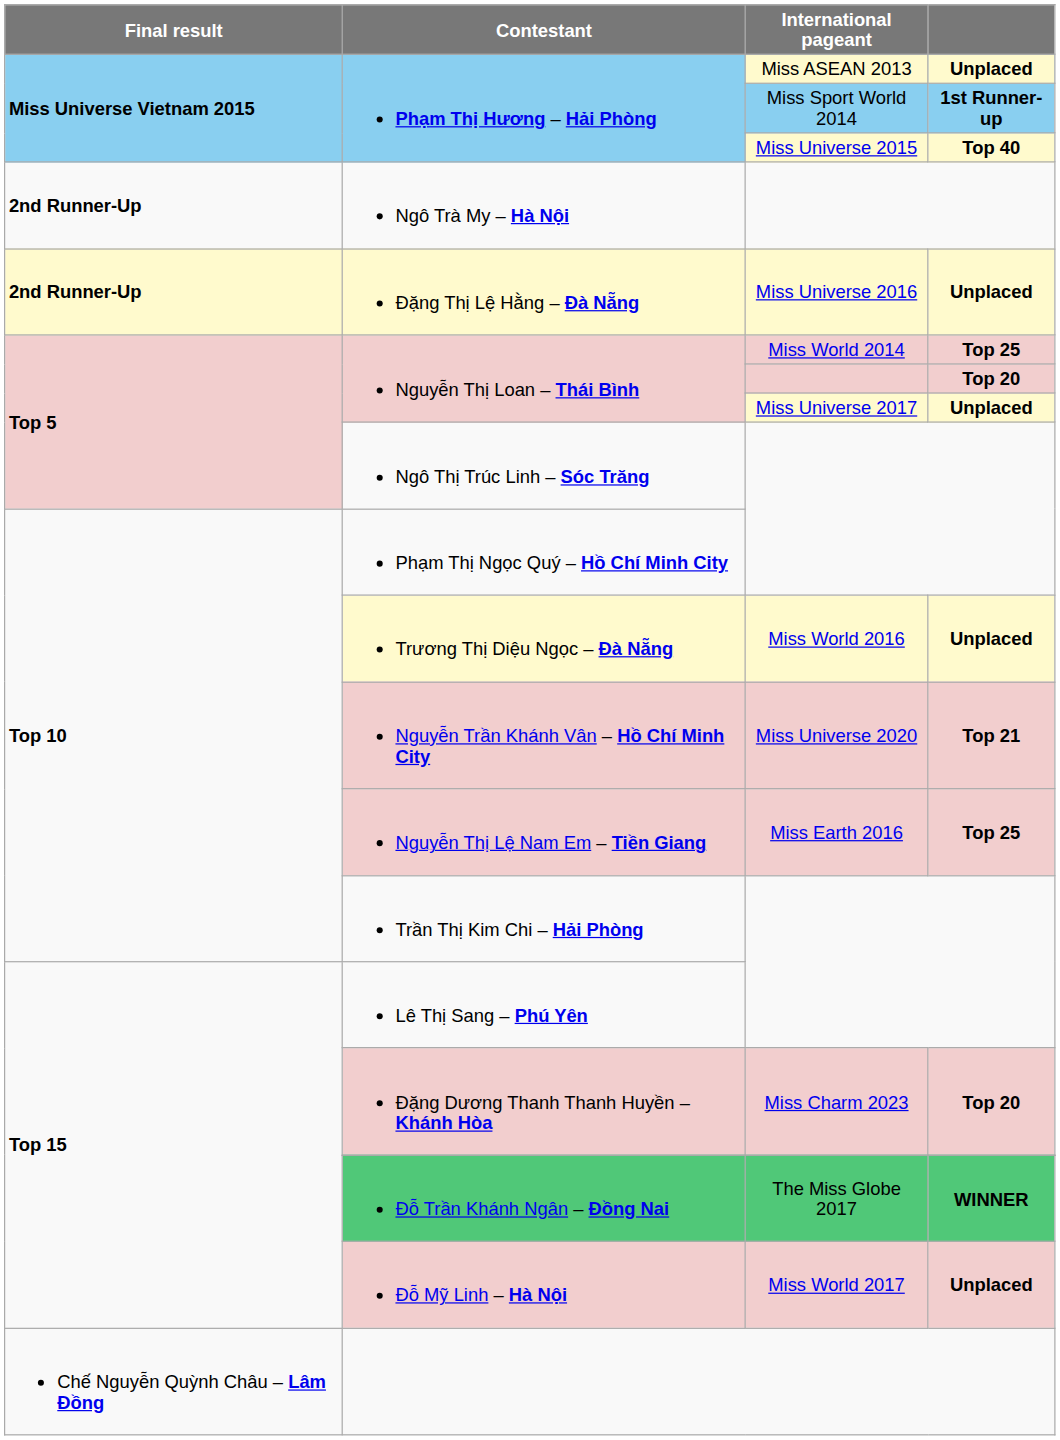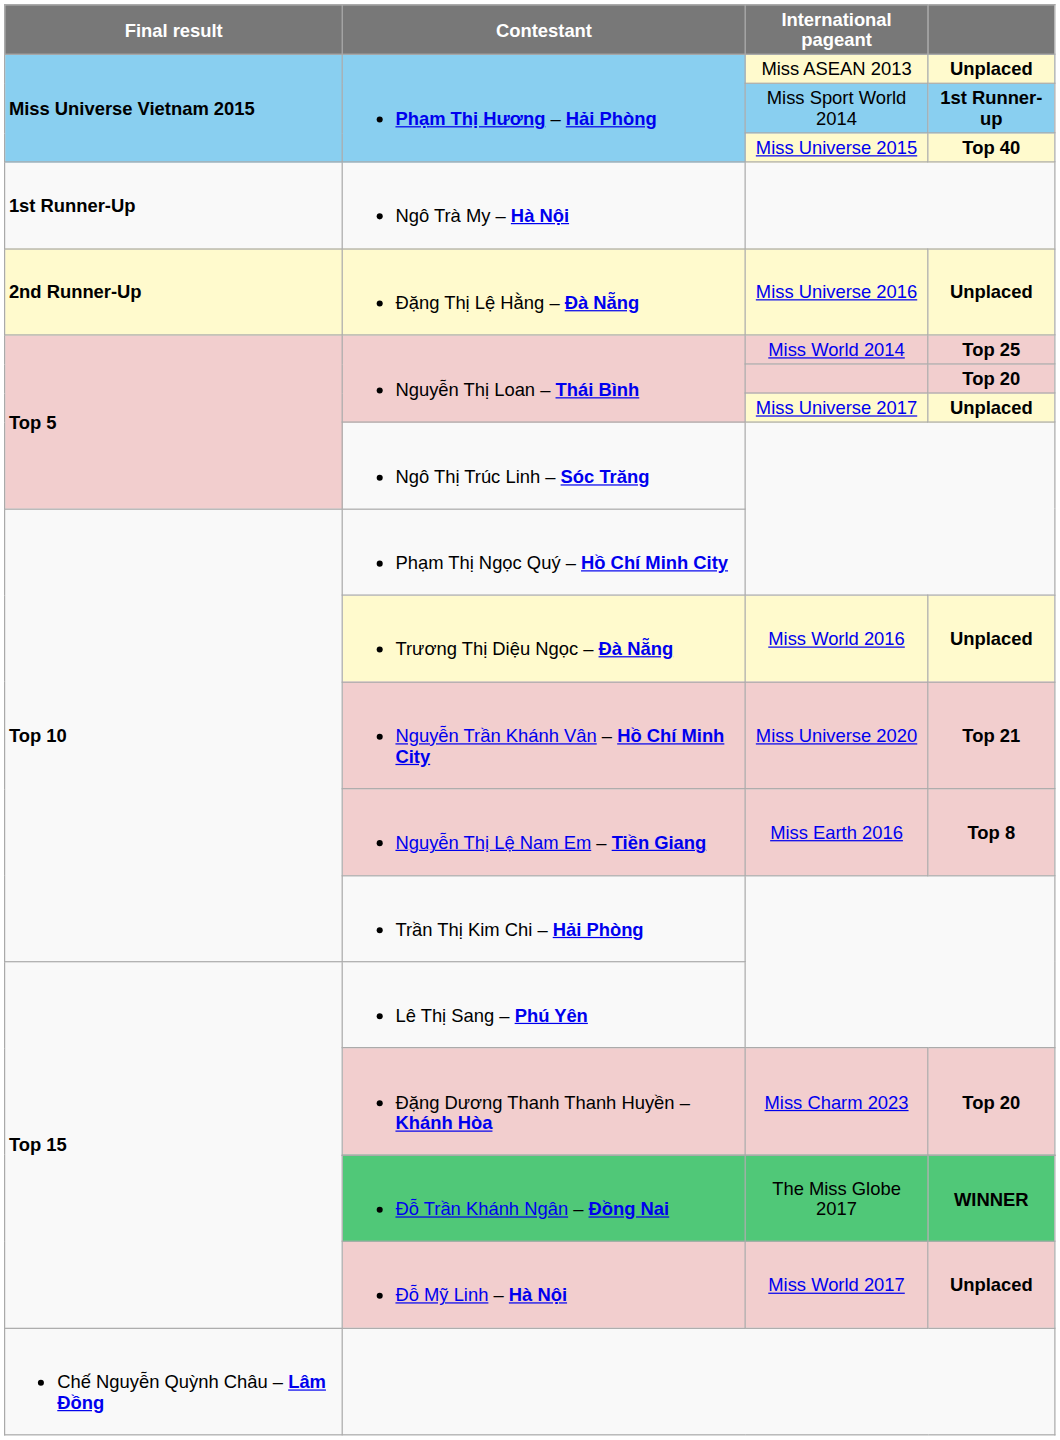 <table class="wikitable sortable" style="font-size: 95%;">
 <tr>
 <th style="background-color:#787878;color:#FFFFFF;">Final result</th>
 <th style="background-color:#787878;color:#FFFFFF;">Contestant</th>
 <th style="background-color:#787878;color:#FFFFFF;">International pageant</th>
 <th style="background-color:#787878;color:#FFFFFF;"></th>
 </tr>
 <tr style="background:#89CFF0;">
 <td rowspan="3"><strong>Miss Universe Vietnam 2015</strong></td>
 <td rowspan="3"><br><ul><li><strong><a href='#'>Phạm Thị Hương</a></strong> – <strong><a href='#'>Hải Phòng</a></strong></li></ul></td>
 <td style="background:#FFFACD; text-align:center;">Miss ASEAN 2013</td>
 <td style="background:#FFFACD; text-align:center;"><strong>Unplaced</strong></td>
 </tr>
 <tr style="background:#89CFF0;">
 <td style="text-align:center;">Miss Sport World 2014</td>
 <td style="text-align:center;"><strong>1st Runner-up</strong></td>
 </tr>
 <tr style="background:#FFFACD;">
 <td style="text-align:center;"><a href='#'>Miss Universe 2015</a></td>
 <td style="text-align:center;"><strong>Top 40</strong></td>
 </tr>
 <tr>
-<td><strong>2nd Runner-Up</strong></td>
+<td><strong>1st Runner-Up</strong></td>
 <td><br><ul><li>Ngô Trà My – <strong><a href='#'>Hà Nội</a></strong></li></ul></td>
 </tr>
 <tr style="background:#FFFACD;">
 <td><strong>2nd Runner-Up</strong></td>
 <td><br><ul><li>Đặng Thị Lệ Hằng – <strong><a href='#'>Đà Nẵng</a></strong></li></ul></td>
 <td style="text-align:center;"><a href='#'>Miss Universe 2016</a></td>
 <td style="text-align:center;"><strong>Unplaced</strong></td>
 </tr>
 <tr style="background:#F2CECE;">
 <td rowspan="4"><strong>Top 5</strong></td>
 <td rowspan="3"><br><ul><li>Nguyễn Thị Loan – <strong><a href='#'>Thái Bình</a></strong></li></ul></td>
 <td style="text-align:center;"><a href='#'>Miss World 2014</a></td>
 <td style="text-align:center;"><strong>Top 25</strong></td>
 </tr>
 <tr>
 <td style="background:#F2CECE; text-align:center;"></td>
 <td style="background:#F2CECE; text-align:center;"><strong>Top 20</strong></td>
 </tr>
 <tr>
 <td style="background:#FFFACD; text-align:center;"><a href='#'>Miss Universe 2017</a></td>
 <td style="background:#FFFACD; text-align:center;"><strong>Unplaced</strong></td>
 </tr>
 <tr>
 <td><br><ul><li>Ngô Thị Trúc Linh – <strong><a href='#'>Sóc Trăng</a></strong></li></ul></td>
 </tr>
 <tr>
 <td rowspan=5><strong>Top 10</strong></td>
 <td><br><ul><li>Phạm Thị Ngọc Quý – <strong><a href='#'>Hồ Chí Minh City</a></strong></li></ul></td>
 </tr>
 <tr style="background:#FFFACD;">
 <td><br><ul><li>Trương Thị Diệu Ngọc – <strong><a href='#'>Đà Nẵng</a></strong></li></ul></td>
 <td style="text-align:center;"><a href='#'>Miss World 2016</a></td>
 <td style="text-align:center;"><strong>Unplaced</strong></td>
 </tr>
 <tr style="background:#F2CECE;">
 <td><br><ul><li><a href='#'>Nguyễn Trần Khánh Vân</a> – <strong><a href='#'>Hồ Chí Minh City</a></strong></li></ul></td>
 <td style="text-align:center;"><a href='#'>Miss Universe 2020</a></td>
 <td style="text-align:center;"><strong>Top 21</strong></td>
 </tr>
 <tr style="background:#F2CECE;">
 <td><br><ul><li><a href='#'>Nguyễn Thị Lệ Nam Em</a> – <strong><a href='#'>Tiền Giang</a></strong></li></ul></td>
 <td style="text-align:center;"><a href='#'>Miss Earth 2016</a></td>
-<td style="text-align:center;"><strong>Top 25</strong></td>
+<td style="text-align:center;"><strong>Top 8</strong></td>
 </tr>
 <tr>
 <td><br><ul><li>Trần Thị Kim Chi – <strong><a href='#'>Hải Phòng</a></strong></li></ul></td>
 </tr>
 <tr>
 <td rowspan=5><strong>Top 15</strong></td>
 <td><br><ul><li>Lê Thị Sang – <strong><a href='#'>Phú Yên</a></strong></li></ul></td>
 </tr>
 <tr style="background:#F2CECE;">
 <td><br><ul><li>Đặng Dương Thanh Thanh Huyền – <strong><a href='#'>Khánh Hòa</a></strong></li></ul></td>
 <td style="text-align:center;"><a href='#'>Miss Charm 2023</a></td>
 <td style="text-align:center;"><strong>Top 20</strong></td>
 </tr>
 <tr>
 </tr>
 <tr style="background:#50C878;">
 <td><br><ul><li><a href='#'>Đỗ Trần Khánh Ngân</a> – <strong><a href='#'>Đồng Nai</a></strong></li></ul></td>
 <td style="text-align:center;">The Miss Globe 2017</td>
 <td style="text-align:center;"><strong>WINNER</strong></td>
 </tr>
 <tr style="background:#F2CECE;">
 <td><br><ul><li><a href='#'>Đỗ Mỹ Linh</a> – <strong><a href='#'>Hà Nội</a></strong></li></ul></td>
 <td style="text-align:center;"><a href='#'>Miss World 2017</a></td>
 <td style="text-align:center;"><strong>Unplaced</strong></td>
 </tr>
 <tr>
 <td><br><ul><li>Chế Nguyễn Quỳnh Châu – <strong><a href='#'>Lâm Đồng</a></strong></li></ul></td>
 </tr>
 </table>
